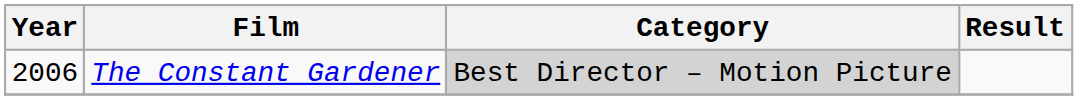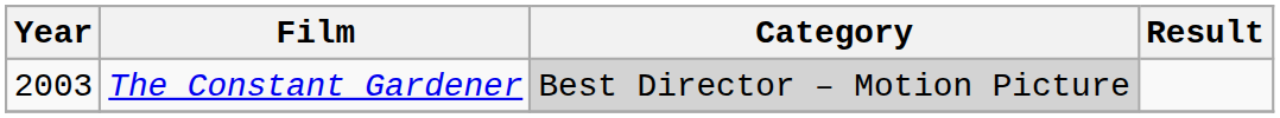 <table class="wikitable">
 <tr>
 <th>Year</th>
 <th>Film</th>
 <th>Category</th>
 <th>Result</th>
 </tr>
 <tr>
-<td>2006</td>
+<td>2003</td>
 <td><em><a href='#'>The Constant Gardener</a></em></td>
 <td style="background: lightgrey;">Best Director – Motion Picture</td>
 <td></td>
 </tr>
 <tr>
 </tr>
 </table>
